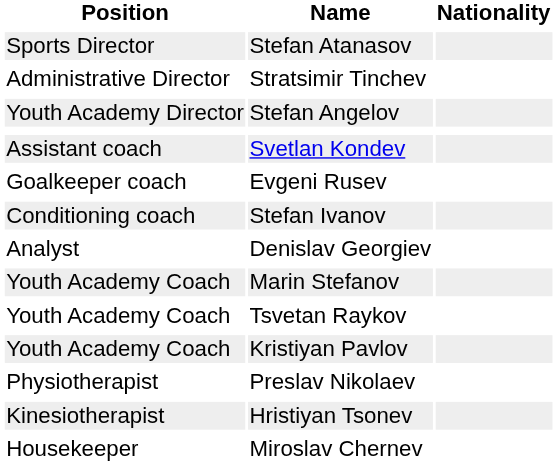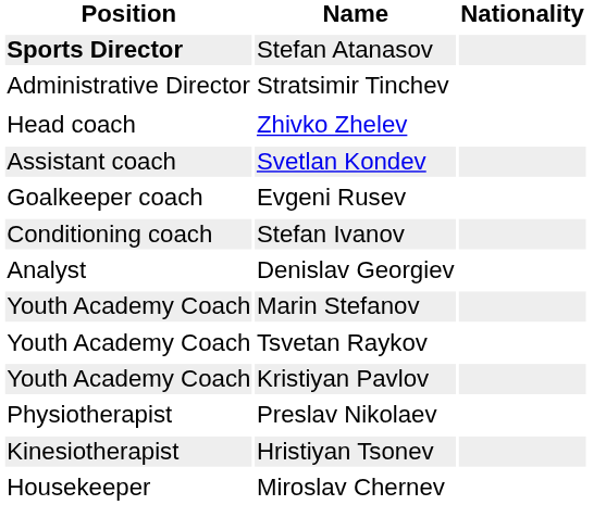 <table class="toccolours">
 <tr>
 <th bgcolor=>Position</th>
 <th bgcolor=>Name</th>
 <th bgcolor=>Nationality</th>
 </tr>
 <tr>
 </tr>
 <tr style="background:#eee;">
-<td>Sports Director</td>
+<td><strong>Sports Director</strong></td>
 <td>Stefan Atanasov</td>
 <td></td>
 </tr>
 <tr>
 </tr>
 <tr style="background:#ee;">
 <td>Administrative Director</td>
 <td>Stratsimir Tinchev</td>
 <td></td>
 </tr>
 <tr>
 </tr>
-<tr style="background:#eee;">
-<td>Youth Academy Director</td>
-<td>Stefan Angelov</td>
+<tr>
+</tr>
+<tr style="background:#ee;">
+<td>Head coach</td>
+<td><a href='#'>Zhivko Zhelev</a></td>
 <td></td>
-</tr>
-<tr>
 </tr>
 <tr>
 </tr>
 <tr style="background:#eee;">
 <td>Assistant coach</td>
 <td><a href='#'>Svetlan Kondev</a></td>
 <td></td>
 </tr>
 <tr>
 </tr>
 <tr style="background:#ee;">
 <td>Goalkeeper coach</td>
 <td>Evgeni Rusev</td>
 <td></td>
 </tr>
 <tr>
 </tr>
 <tr style="background:#eee;">
 <td>Conditioning coach</td>
 <td>Stefan Ivanov</td>
 <td></td>
 </tr>
 <tr>
 </tr>
 <tr style="background:#ee;">
 <td>Analyst</td>
 <td>Denislav Georgiev</td>
 <td></td>
 </tr>
 <tr>
 </tr>
 <tr style="background:#eee;">
 <td>Youth Academy Coach</td>
 <td>Marin Stefanov</td>
 <td></td>
 </tr>
 <tr>
 </tr>
 <tr style="background:#ee;">
 <td>Youth Academy Coach</td>
 <td>Tsvetan Raykov</td>
 <td></td>
 </tr>
 <tr>
 </tr>
 <tr style="background:#eee;">
 <td>Youth Academy Coach</td>
 <td>Kristiyan Pavlov</td>
 <td></td>
 </tr>
 <tr>
 </tr>
 <tr style="background:#ee;">
 <td>Physiotherapist</td>
 <td>Preslav Nikolaev</td>
 <td></td>
 </tr>
 <tr>
 </tr>
 <tr style="background:#eee;">
 <td>Kinesiotherapist</td>
 <td>Hristiyan Tsonev</td>
 <td></td>
 </tr>
 <tr>
 </tr>
 <tr style="background:#ee;">
 <td>Housekeeper</td>
 <td>Miroslav Chernev</td>
 <td></td>
 </tr>
 </table>
